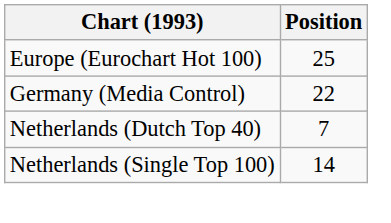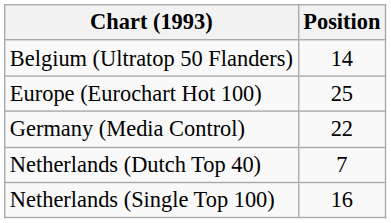 <table class="wikitable sortable">
 <tr>
 <th>Chart (1993)</th>
 <th>Position</th>
+</tr>
+<tr>
+<td>Belgium (Ultratop 50 Flanders)</td>
+<td align="center">14</td>
 </tr>
 <tr>
 <td>Europe (Eurochart Hot 100)</td>
 <td align="center">25</td>
 </tr>
 <tr>
 <td>Germany (Media Control)</td>
 <td align="center">22</td>
 </tr>
 <tr>
 <td>Netherlands (Dutch Top 40)</td>
 <td align="center">7</td>
 </tr>
 <tr>
 <td>Netherlands (Single Top 100)</td>
-<td align="center">14</td>
+<td align="center">16</td>
 </tr>
 </table>
